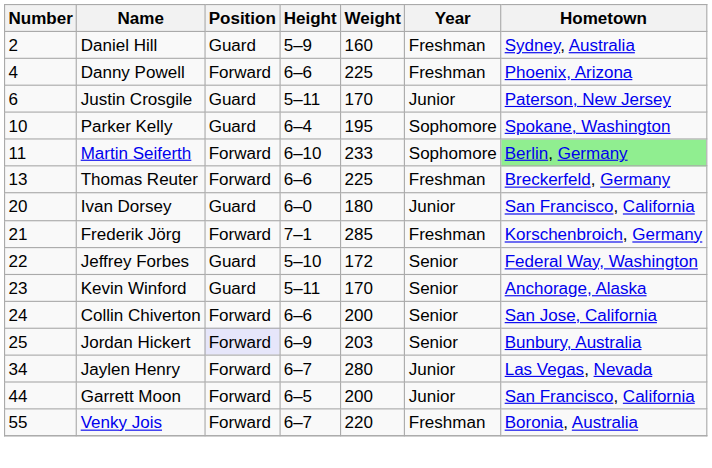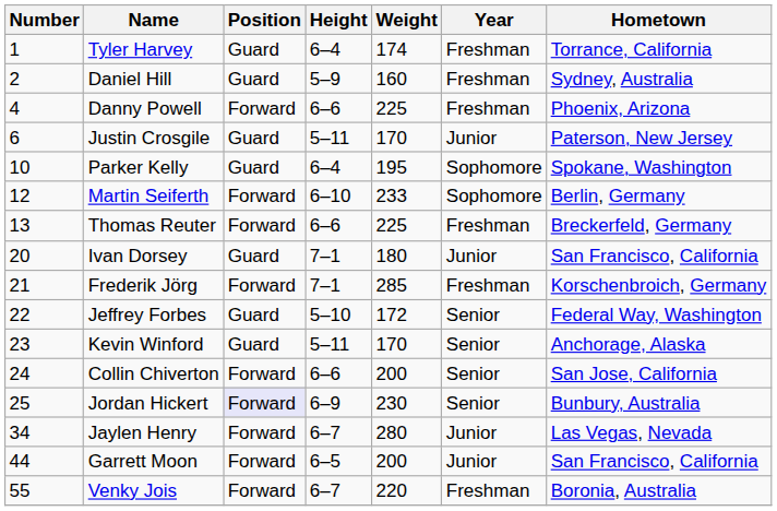 <table class="wikitable" style="font-size: 95%;">
 <tr>
 <th>Number</th>
 <th>Name</th>
 <th>Position</th>
 <th>Height</th>
 <th>Weight</th>
 <th>Year</th>
 <th>Hometown</th>
+</tr>
+<tr>
+<td>1</td>
+<td><a href='#'>Tyler Harvey</a></td>
+<td>Guard</td>
+<td>6–4</td>
+<td>174</td>
+<td>Freshman</td>
+<td><a href='#'>Torrance, California</a></td>
 </tr>
 <tr>
 <td>2</td>
 <td>Daniel Hill</td>
 <td>Guard</td>
 <td>5–9</td>
 <td>160</td>
 <td>Freshman</td>
 <td><a href='#'>Sydney</a>, <a href='#'>Australia</a></td>
 </tr>
 <tr>
 <td>4</td>
 <td>Danny Powell</td>
 <td>Forward</td>
 <td>6–6</td>
 <td>225</td>
 <td>Freshman</td>
 <td><a href='#'>Phoenix, Arizona</a></td>
 </tr>
 <tr>
 <td>6</td>
 <td>Justin Crosgile</td>
 <td>Guard</td>
 <td>5–11</td>
 <td>170</td>
 <td>Junior</td>
 <td><a href='#'>Paterson, New Jersey</a></td>
 </tr>
 <tr>
 <td>10</td>
 <td>Parker Kelly</td>
 <td>Guard</td>
 <td>6–4</td>
 <td>195</td>
 <td>Sophomore</td>
 <td><a href='#'>Spokane, Washington</a></td>
 </tr>
 <tr>
-<td>11</td>
+<td>12</td>
 <td><a href='#'>Martin Seiferth</a></td>
 <td>Forward</td>
 <td>6–10</td>
 <td>233</td>
 <td>Sophomore</td>
-<td style="background: lightgreen;"><a href='#'>Berlin</a>, <a href='#'>Germany</a></td>
+<td><a href='#'>Berlin</a>, <a href='#'>Germany</a></td>
 </tr>
 <tr>
 <td>13</td>
 <td>Thomas Reuter</td>
 <td>Forward</td>
 <td>6–6</td>
 <td>225</td>
 <td>Freshman</td>
 <td><a href='#'>Breckerfeld</a>, <a href='#'>Germany</a></td>
 </tr>
 <tr>
 <td>20</td>
 <td>Ivan Dorsey</td>
 <td>Guard</td>
-<td>6–0</td>
+<td>7–1</td>
 <td>180</td>
 <td>Junior</td>
 <td><a href='#'>San Francisco</a>, <a href='#'>California</a></td>
 </tr>
 <tr>
 <td>21</td>
 <td>Frederik Jörg</td>
 <td>Forward</td>
 <td>7–1</td>
 <td>285</td>
 <td>Freshman</td>
 <td><a href='#'>Korschenbroich</a>, <a href='#'>Germany</a></td>
 </tr>
 <tr>
 <td>22</td>
 <td>Jeffrey Forbes</td>
 <td>Guard</td>
 <td>5–10</td>
 <td>172</td>
 <td>Senior</td>
 <td><a href='#'>Federal Way, Washington</a></td>
 </tr>
 <tr>
 <td>23</td>
 <td>Kevin Winford</td>
 <td>Guard</td>
 <td>5–11</td>
 <td>170</td>
 <td>Senior</td>
 <td><a href='#'>Anchorage, Alaska</a></td>
 </tr>
 <tr>
 <td>24</td>
 <td>Collin Chiverton</td>
 <td>Forward</td>
 <td>6–6</td>
 <td>200</td>
 <td>Senior</td>
 <td><a href='#'>San Jose, California</a></td>
 </tr>
 <tr>
 <td>25</td>
 <td>Jordan Hickert</td>
 <td style="background: lavender;">Forward</td>
 <td>6–9</td>
-<td>203</td>
+<td>230</td>
 <td>Senior</td>
 <td><a href='#'>Bunbury, Australia</a></td>
 </tr>
 <tr>
 <td>34</td>
 <td>Jaylen Henry</td>
 <td>Forward</td>
 <td>6–7</td>
 <td>280</td>
 <td>Junior</td>
 <td><a href='#'>Las Vegas</a>, <a href='#'>Nevada</a></td>
 </tr>
 <tr>
 <td>44</td>
 <td>Garrett Moon</td>
 <td>Forward</td>
 <td>6–5</td>
 <td>200</td>
 <td>Junior</td>
 <td><a href='#'>San Francisco</a>, <a href='#'>California</a></td>
 </tr>
 <tr>
 <td>55</td>
 <td><a href='#'>Venky Jois</a></td>
 <td>Forward</td>
 <td>6–7</td>
 <td>220</td>
 <td>Freshman</td>
 <td><a href='#'>Boronia</a>, <a href='#'>Australia</a></td>
 </tr>
 <tr>
 </tr>
 </table>
